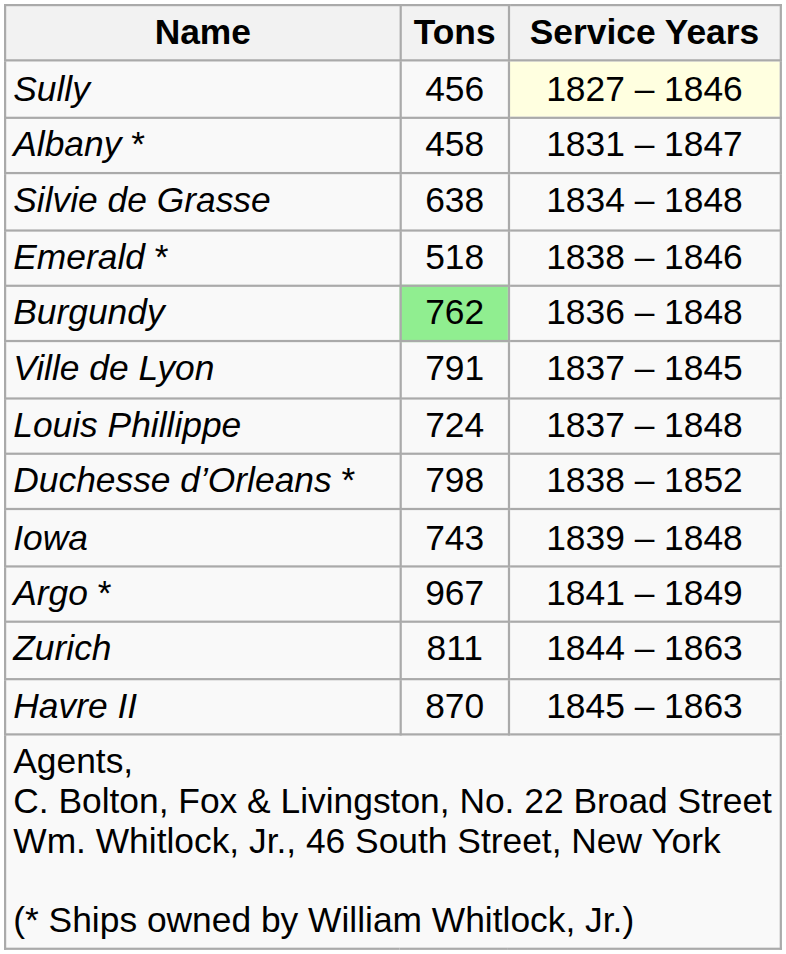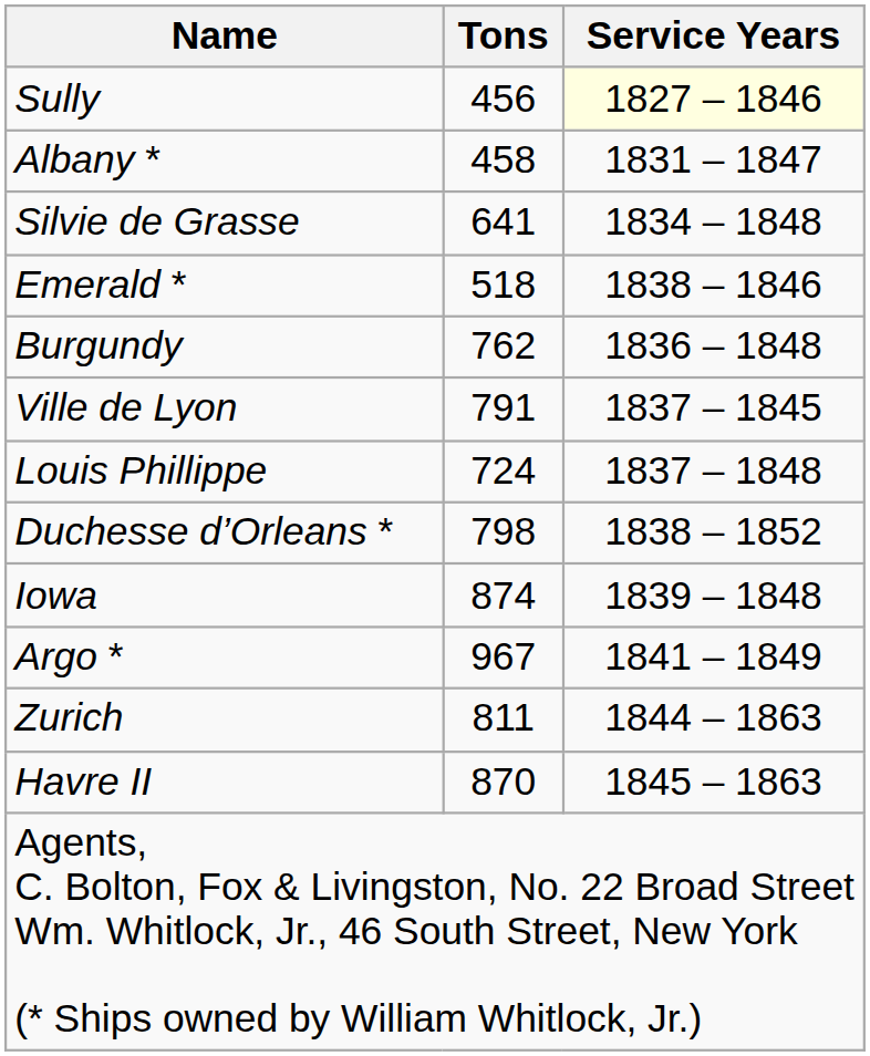 <table Class="wikitable">
 <tr>
 <th>Name</th>
 <th>Tons</th>
 <th>Service Years</th>
 </tr>
 <tr>
 <td><em>Sully</em></td>
 <td style="text-align:center;">456</td>
 <td style="background: lightyellow; text-align:center;">1827 – 1846</td>
 </tr>
 <tr>
 <td><em>Albany</em> *</td>
 <td style="text-align:center;">458</td>
 <td style="text-align:center;">1831 – 1847</td>
 </tr>
 <tr>
 <td><em>Silvie de Grasse</em></td>
-<td style="text-align:center;">638</td>
+<td style="text-align:center;">641</td>
 <td style="text-align:center;">1834 – 1848</td>
 </tr>
 <tr>
 <td><em>Emerald</em> *</td>
 <td style="text-align:center;">518</td>
 <td style="text-align:center;">1838 – 1846</td>
 </tr>
 <tr>
 <td><em>Burgundy</em></td>
-<td style="background: lightgreen; text-align:center;">762</td>
+<td style="text-align:center;">762</td>
 <td style="text-align:center;">1836 – 1848</td>
 </tr>
 <tr>
 <td><em>Ville de Lyon</em></td>
 <td style="text-align:center;">791</td>
 <td style="text-align:center;">1837 – 1845</td>
 </tr>
 <tr>
 <td><em>Louis Phillippe</em></td>
 <td style="text-align:center;">724</td>
 <td style="text-align:center;">1837 – 1848</td>
 </tr>
 <tr>
 <td><em>Duchesse d’Orleans</em> *</td>
 <td style="text-align:center;">798</td>
 <td style="text-align:center;">1838 – 1852</td>
 </tr>
 <tr>
 <td><em>Iowa</em></td>
-<td style="text-align:center;">743</td>
+<td style="text-align:center;">874</td>
 <td style="text-align:center;">1839 – 1848</td>
 </tr>
 <tr>
 <td><em>Argo</em> *</td>
 <td style="text-align:center;">967</td>
 <td style="text-align:center;">1841 – 1849</td>
 </tr>
 <tr>
 <td><em>Zurich</em></td>
 <td style="text-align:center;">811</td>
 <td style="text-align:center;">1844 – 1863</td>
 </tr>
 <tr>
 <td><em>Havre II</em></td>
 <td style="text-align:center;">870</td>
 <td style="text-align:center;">1845 – 1863</td>
 </tr>
 <tr>
 <td colspan="3">Agents,<br>C. Bolton, Fox & Livingston, No. 22 Broad Street<br>Wm. Whitlock, Jr., 46 South Street, New York<br><br>(* Ships owned by William Whitlock, Jr.)</td>
 </tr>
 </table>
